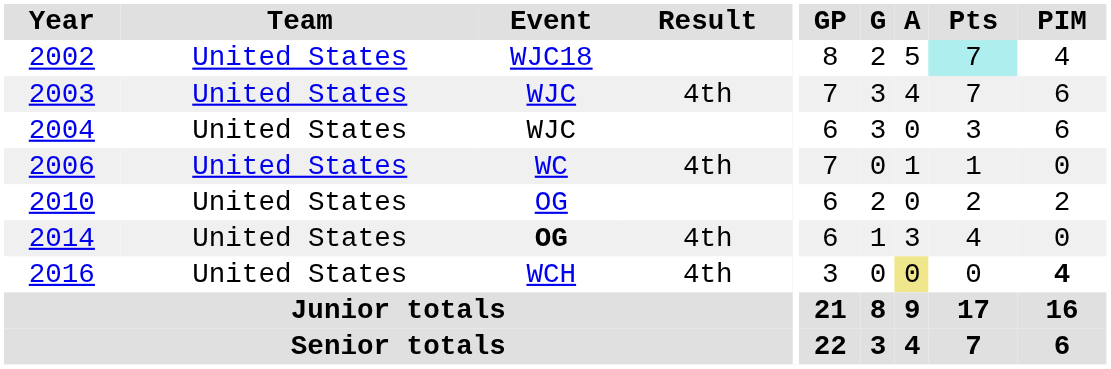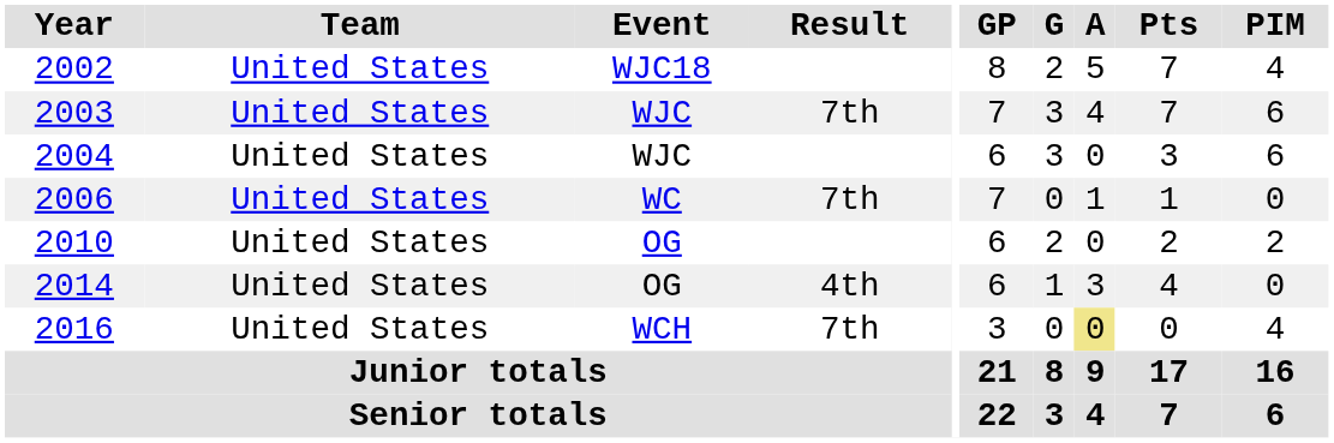 <table border="0" cellpadding="1" cellspacing="0" ID="Table3" style="text-align:center; width:40em;">
 <tr bgcolor="#e0e0e0">
 <th>Year</th>
 <th>Team</th>
 <th>Event</th>
 <th>Result</th>
 <th rowspan="99" bgcolor="#ffffff"></th>
 <th>GP</th>
 <th>G</th>
 <th>A</th>
 <th>Pts</th>
 <th>PIM</th>
 </tr>
 <tr>
 <td><a href='#'>2002</a></td>
 <td><a href='#'>United States</a></td>
 <td><a href='#'>WJC18</a></td>
 <td></td>
 <td>8</td>
 <td>2</td>
 <td>5</td>
-<td style="background: paleturquoise;">7</td>
+<td>7</td>
 <td>4</td>
 </tr>
 <tr bgcolor="#f0f0f0">
 <td><a href='#'>2003</a></td>
 <td><a href='#'>United States</a></td>
 <td><a href='#'>WJC</a></td>
-<td>4th</td>
+<td>7th</td>
 <td>7</td>
 <td>3</td>
 <td>4</td>
 <td>7</td>
 <td>6</td>
 </tr>
 <tr>
 <td><a href='#'>2004</a></td>
 <td>United States</td>
 <td>WJC</td>
 <td></td>
 <td>6</td>
 <td>3</td>
 <td>0</td>
 <td>3</td>
 <td>6</td>
 </tr>
 <tr bgcolor="#f0f0f0">
 <td><a href='#'>2006</a></td>
 <td><a href='#'>United States</a></td>
 <td><a href='#'>WC</a></td>
-<td>4th</td>
+<td>7th</td>
 <td>7</td>
 <td>0</td>
 <td>1</td>
 <td>1</td>
 <td>0</td>
 </tr>
 <tr>
 <td><a href='#'>2010</a></td>
 <td>United States</td>
 <td><a href='#'>OG</a></td>
 <td></td>
 <td>6</td>
 <td>2</td>
 <td>0</td>
 <td>2</td>
 <td>2</td>
 </tr>
 <tr bgcolor="#f0f0f0">
 <td><a href='#'>2014</a></td>
 <td>United States</td>
-<td><strong>OG</strong></td>
+<td>OG</td>
 <td>4th</td>
 <td>6</td>
 <td>1</td>
 <td>3</td>
 <td>4</td>
 <td>0</td>
 </tr>
 <tr>
 <td><a href='#'>2016</a></td>
 <td>United States</td>
 <td><a href='#'>WCH</a></td>
-<td>4th</td>
+<td>7th</td>
 <td>3</td>
 <td>0</td>
 <td style="background: khaki;">0</td>
 <td>0</td>
-<td><strong>4</strong></td>
+<td>4</td>
 </tr>
 <tr bgcolor="#e0e0e0">
 <th colspan="4">Junior totals</th>
 <th>21</th>
 <th>8</th>
 <th>9</th>
 <th>17</th>
 <th>16</th>
 </tr>
 <tr bgcolor="#e0e0e0">
 <th colspan="4">Senior totals</th>
 <th>22</th>
 <th>3</th>
 <th>4</th>
 <th>7</th>
 <th>6</th>
 </tr>
 </table>
